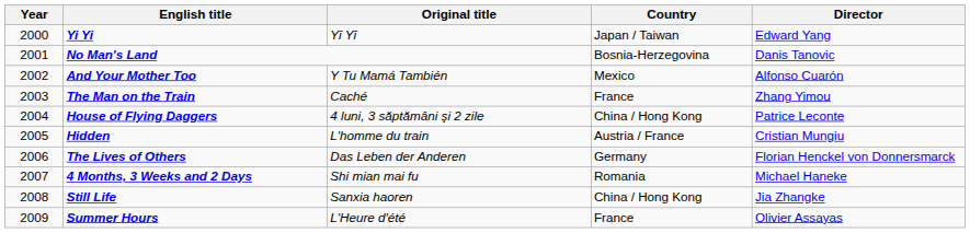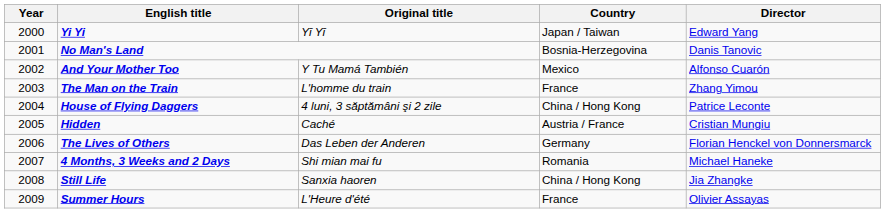 <table class="wikitable" width="95%" cellpadding="5">
 <tr>
 <th width="50"><strong>Year</strong></th>
 <th width="250"><strong>English title</strong></th>
 <th width="250"><strong>Original title</strong></th>
 <th width="150"><strong>Country</strong></th>
 <th width="200"><strong>Director</strong></th>
 </tr>
 <tr>
 <td style="text-align:center;">2000</td>
 <td><strong><em><a href='#'>Yi Yi</a></em></strong></td>
 <td><em>Yī Yī</em></td>
 <td>Japan / Taiwan</td>
 <td><a href='#'>Edward Yang</a></td>
 </tr>
 <tr>
 <td style="text-align:center;">2001</td>
 <td colspan="2"><strong><em><a href='#'>No Man's Land</a></em></strong></td>
 <td>Bosnia-Herzegovina</td>
 <td><a href='#'>Danis Tanovic</a></td>
 </tr>
 <tr>
 <td style="text-align:center;">2002</td>
 <td><strong><em><a href='#'>And Your Mother Too</a></em></strong></td>
 <td><em>Y Tu Mamá También</em></td>
 <td>Mexico</td>
 <td><a href='#'>Alfonso Cuarón</a></td>
 </tr>
 <tr>
 <td style="text-align:center;">2003</td>
 <td><strong><em><a href='#'>The Man on the Train</a></em></strong></td>
-<td><em>Caché</em></td>
+<td><em>L'homme du train</em></td>
 <td>France</td>
 <td><a href='#'>Zhang Yimou</a></td>
 </tr>
 <tr>
 <td style="text-align:center;">2004</td>
 <td><strong><em><a href='#'>House of Flying Daggers</a></em></strong></td>
 <td><em>4 luni, 3 săptămâni şi 2 zile</em></td>
 <td>China / Hong Kong</td>
 <td><a href='#'>Patrice Leconte</a></td>
 </tr>
 <tr>
 <td style="text-align:center;">2005</td>
 <td><strong><em><a href='#'>Hidden</a></em></strong></td>
-<td><em>L'homme du train</em></td>
+<td><em>Caché</em></td>
 <td>Austria / France</td>
 <td><a href='#'>Cristian Mungiu</a></td>
 </tr>
 <tr>
 <td style="text-align:center;">2006</td>
 <td><strong><em><a href='#'>The Lives of Others</a></em></strong></td>
 <td><em>Das Leben der Anderen</em></td>
 <td>Germany</td>
 <td><a href='#'>Florian Henckel von Donnersmarck</a></td>
 </tr>
 <tr>
 <td style="text-align:center;">2007</td>
 <td><strong><em><a href='#'>4 Months, 3 Weeks and 2 Days</a></em></strong></td>
 <td><em>Shi mian mai fu</em></td>
 <td>Romania</td>
 <td><a href='#'>Michael Haneke</a></td>
 </tr>
 <tr>
 <td style="text-align:center;">2008</td>
 <td><strong><em><a href='#'>Still Life</a></em></strong></td>
 <td><em>Sanxia haoren</em></td>
 <td>China / Hong Kong</td>
 <td><a href='#'>Jia Zhangke</a></td>
 </tr>
 <tr>
 <td style="text-align:center;">2009</td>
 <td><strong><em><a href='#'>Summer Hours</a></em></strong></td>
 <td><em>L'Heure d'été</em></td>
 <td>France</td>
 <td><a href='#'>Olivier Assayas</a></td>
 </tr>
 </table>
